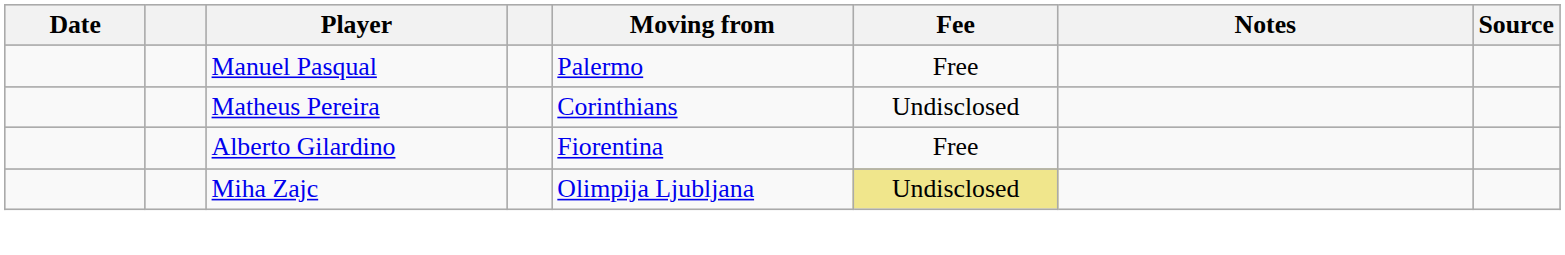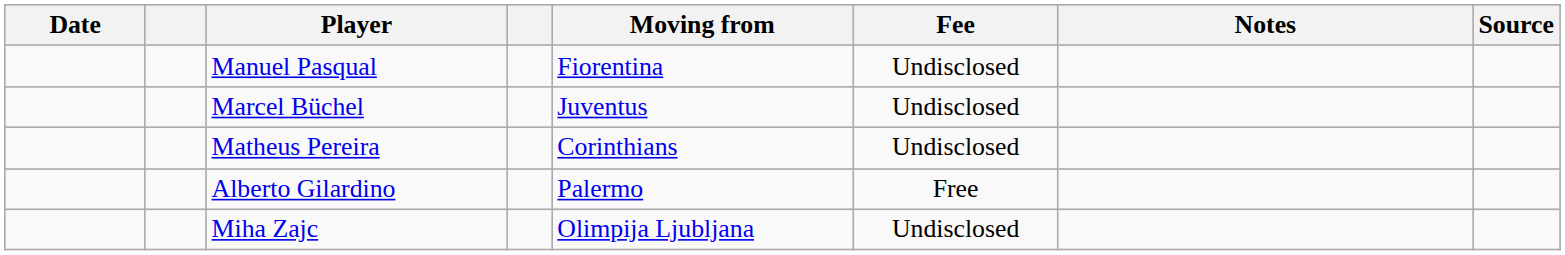 <table class="wikitable sortable">
 <tr>
 <th style="width:80px;">Date</th>
 <th style="width:30px;"></th>
 <th style="width:180px;">Player</th>
 <th style="width:20px;"></th>
 <th style="width:180px;">Moving from</th>
 <th style="width:120px;" class="unsortable">Fee</th>
 <th style="width:250px;" class="unsortable">Notes</th>
 <th style="width:20px;">Source</th>
 </tr>
 <tr>
 <td></td>
 <td align=center></td>
 <td> <a href='#'>Manuel Pasqual</a></td>
 <td align=center></td>
-<td> <a href='#'>Palermo</a></td>
-<td align=center>Free</td>
+<td> <a href='#'>Fiorentina</a></td>
+<td align=center>Undisclosed</td>
+<td align=center></td>
+<td></td>
+</tr>
+<tr>
+<td></td>
+<td align=center></td>
+<td> <a href='#'>Marcel Büchel</a></td>
+<td align=center></td>
+<td> <a href='#'>Juventus</a></td>
+<td align=center>Undisclosed</td>
 <td align=center></td>
 <td></td>
 </tr>
 <tr>
 <td></td>
 <td align=center></td>
 <td> <a href='#'>Matheus Pereira</a></td>
 <td align=center></td>
 <td> <a href='#'>Corinthians</a></td>
 <td align=center>Undisclosed</td>
 <td align=center></td>
 <td></td>
 </tr>
 <tr>
 <td></td>
 <td align=center></td>
 <td> <a href='#'>Alberto Gilardino</a></td>
 <td align=center></td>
-<td> <a href='#'>Fiorentina</a></td>
+<td> <a href='#'>Palermo</a></td>
 <td align=center>Free</td>
 <td align=center></td>
 <td></td>
 </tr>
 <tr>
 <td></td>
 <td align=center></td>
 <td> <a href='#'>Miha Zajc</a></td>
 <td align=center></td>
 <td> <a href='#'>Olimpija Ljubljana</a></td>
-<td align=center style="background: khaki;">Undisclosed</td>
+<td align=center>Undisclosed</td>
 <td align=center></td>
 <td></td>
 </tr>
 </table>
